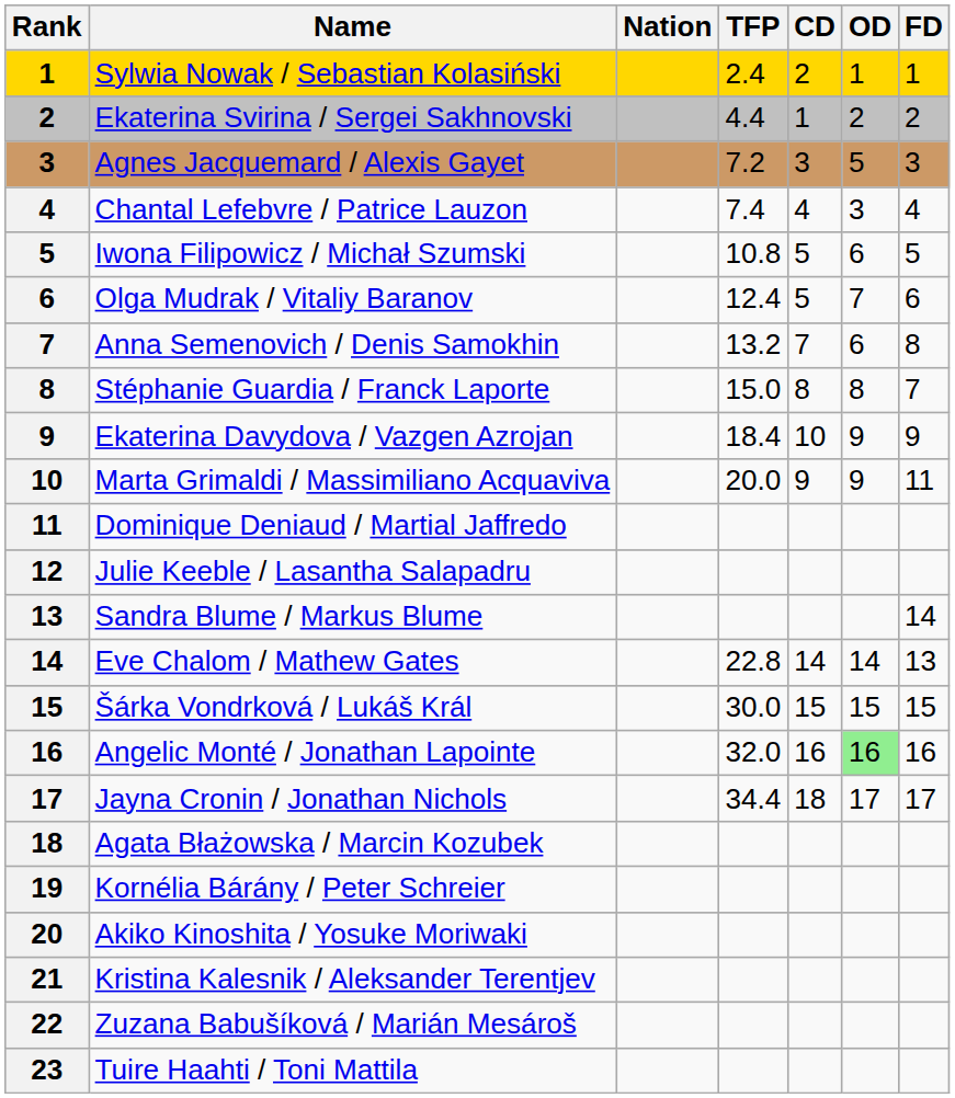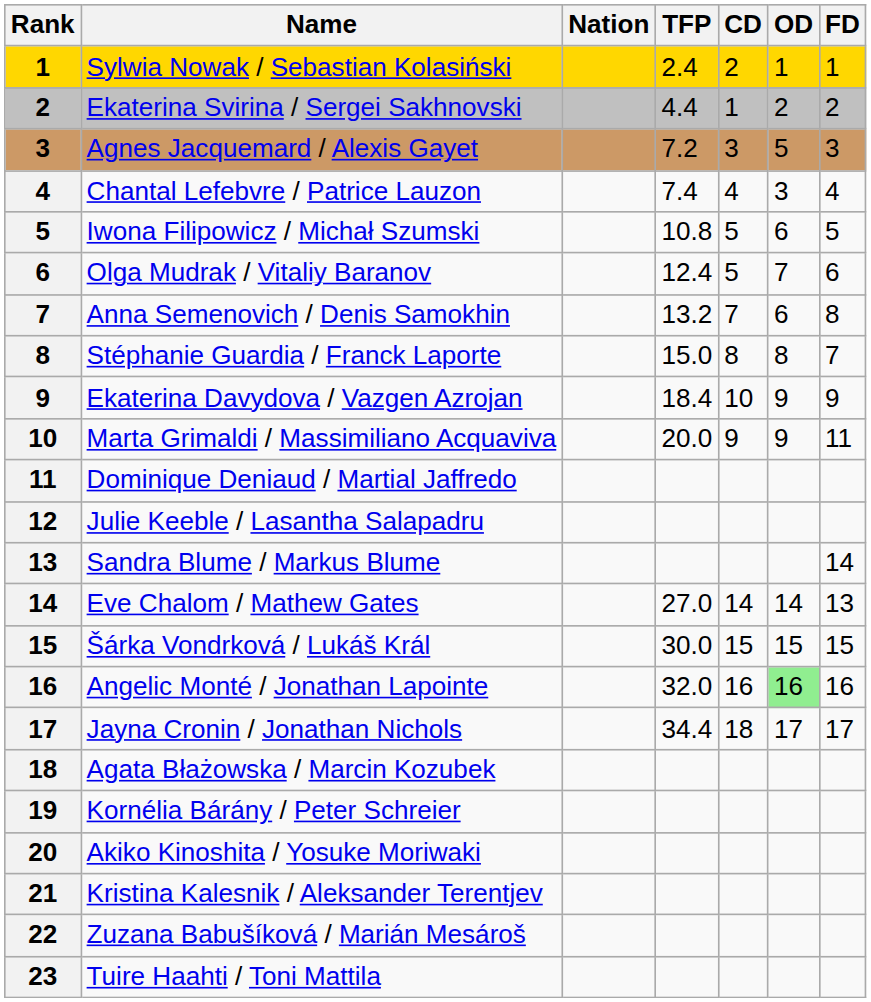 <table class="wikitable sortable">
 <tr>
 <th>Rank</th>
 <th>Name</th>
 <th>Nation</th>
 <th>TFP</th>
 <th>CD</th>
 <th>OD</th>
 <th>FD</th>
 </tr>
 <tr bgcolor=gold>
 <td align=center><strong>1</strong></td>
 <td><a href='#'>Sylwia Nowak</a> / <a href='#'>Sebastian Kolasiński</a></td>
 <td></td>
 <td>2.4</td>
 <td>2</td>
 <td>1</td>
 <td>1</td>
 </tr>
 <tr bgcolor=silver>
 <td align=center><strong>2</strong></td>
 <td><a href='#'>Ekaterina Svirina</a> / <a href='#'>Sergei Sakhnovski</a></td>
 <td></td>
 <td>4.4</td>
 <td>1</td>
 <td>2</td>
 <td>2</td>
 </tr>
 <tr bgcolor=cc9966>
 <td align=center><strong>3</strong></td>
 <td><a href='#'>Agnes Jacquemard</a> / <a href='#'>Alexis Gayet</a></td>
 <td></td>
 <td>7.2</td>
 <td>3</td>
 <td>5</td>
 <td>3</td>
 </tr>
 <tr>
 <th>4</th>
 <td><a href='#'>Chantal Lefebvre</a> / <a href='#'>Patrice Lauzon</a></td>
 <td></td>
 <td>7.4</td>
 <td>4</td>
 <td>3</td>
 <td>4</td>
 </tr>
 <tr>
 <th>5</th>
 <td><a href='#'>Iwona Filipowicz</a> / <a href='#'>Michał Szumski</a></td>
 <td></td>
 <td>10.8</td>
 <td>5</td>
 <td>6</td>
 <td>5</td>
 </tr>
 <tr>
 <th>6</th>
 <td><a href='#'>Olga Mudrak</a> / <a href='#'>Vitaliy Baranov</a></td>
 <td></td>
 <td>12.4</td>
 <td>5</td>
 <td>7</td>
 <td>6</td>
 </tr>
 <tr>
 <th>7</th>
 <td><a href='#'>Anna Semenovich</a> / <a href='#'>Denis Samokhin</a></td>
 <td></td>
 <td>13.2</td>
 <td>7</td>
 <td>6</td>
 <td>8</td>
 </tr>
 <tr>
 <th>8</th>
 <td><a href='#'>Stéphanie Guardia</a> / <a href='#'>Franck Laporte</a></td>
 <td></td>
 <td>15.0</td>
 <td>8</td>
 <td>8</td>
 <td>7</td>
 </tr>
 <tr>
 <th>9</th>
 <td><a href='#'>Ekaterina Davydova</a> / <a href='#'>Vazgen Azrojan</a></td>
 <td></td>
 <td>18.4</td>
 <td>10</td>
 <td>9</td>
 <td>9</td>
 </tr>
 <tr>
 <th>10</th>
 <td><a href='#'>Marta Grimaldi</a> / <a href='#'>Massimiliano Acquaviva</a></td>
 <td></td>
 <td>20.0</td>
 <td>9</td>
 <td>9</td>
 <td>11</td>
 </tr>
 <tr>
 <th>11</th>
 <td><a href='#'>Dominique Deniaud</a> / <a href='#'>Martial Jaffredo</a></td>
 <td></td>
 <td></td>
 <td></td>
 <td></td>
 <td></td>
 </tr>
 <tr>
 <th>12</th>
 <td><a href='#'>Julie Keeble</a> / <a href='#'>Lasantha Salapadru</a></td>
 <td></td>
 <td></td>
 <td></td>
 <td></td>
 <td></td>
 </tr>
 <tr>
 <th>13</th>
 <td><a href='#'>Sandra Blume</a> / <a href='#'>Markus Blume</a></td>
 <td></td>
 <td></td>
 <td></td>
 <td></td>
 <td>14</td>
 </tr>
 <tr>
 <th>14</th>
 <td><a href='#'>Eve Chalom</a> / <a href='#'>Mathew Gates</a></td>
 <td></td>
-<td>22.8</td>
+<td>27.0</td>
 <td>14</td>
 <td>14</td>
 <td>13</td>
 </tr>
 <tr>
 <th>15</th>
 <td><a href='#'>Šárka Vondrková</a> / <a href='#'>Lukáš Král</a></td>
 <td></td>
 <td>30.0</td>
 <td>15</td>
 <td>15</td>
 <td>15</td>
 </tr>
 <tr>
 <th>16</th>
 <td><a href='#'>Angelic Monté</a> / <a href='#'>Jonathan Lapointe</a></td>
 <td></td>
 <td>32.0</td>
 <td>16</td>
 <td style="background: lightgreen;">16</td>
 <td>16</td>
 </tr>
 <tr>
 <th>17</th>
 <td><a href='#'>Jayna Cronin</a> / <a href='#'>Jonathan Nichols</a></td>
 <td></td>
 <td>34.4</td>
 <td>18</td>
 <td>17</td>
 <td>17</td>
 </tr>
 <tr>
 <th>18</th>
 <td><a href='#'>Agata Błażowska</a> / <a href='#'>Marcin Kozubek</a></td>
 <td></td>
 <td></td>
 <td></td>
 <td></td>
 <td></td>
 </tr>
 <tr>
 <th>19</th>
 <td><a href='#'>Kornélia Bárány</a> / <a href='#'>Peter Schreier</a></td>
 <td></td>
 <td></td>
 <td></td>
 <td></td>
 <td></td>
 </tr>
 <tr>
 <th>20</th>
 <td><a href='#'>Akiko Kinoshita</a> / <a href='#'>Yosuke Moriwaki</a></td>
 <td></td>
 <td></td>
 <td></td>
 <td></td>
 <td></td>
 </tr>
 <tr>
 <th>21</th>
 <td><a href='#'>Kristina Kalesnik</a> / <a href='#'>Aleksander Terentjev</a></td>
 <td></td>
 <td></td>
 <td></td>
 <td></td>
 <td></td>
 </tr>
 <tr>
 <th>22</th>
 <td><a href='#'>Zuzana Babušíková</a> / <a href='#'>Marián Mesároš</a></td>
 <td></td>
 <td></td>
 <td></td>
 <td></td>
 <td></td>
 </tr>
 <tr>
 <th>23</th>
 <td><a href='#'>Tuire Haahti</a> / <a href='#'>Toni Mattila</a></td>
 <td></td>
 <td></td>
 <td></td>
 <td></td>
 <td></td>
 </tr>
 </table>
